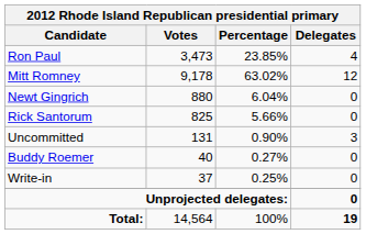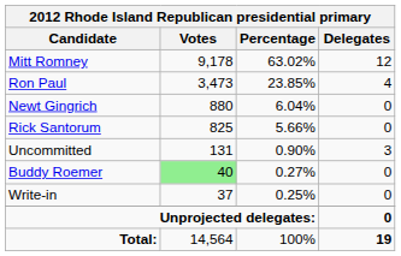 <table class="wikitable" style="font-size:95%;">
 <tr>
 <th colspan="4">2012 Rhode Island Republican presidential primary</th>
 </tr>
 <tr>
 <th rowspan="1" width="160px">Candidate</th>
 <th rowspan="1" width="75px">Votes</th>
 <th rowspan="1" width="75px">Percentage</th>
 <th rowspan="1" width="75px">Delegates</th>
 </tr>
+<tr align="right" >
+<td align="left"> <a href='#'>Mitt Romney</a></td>
+<td>9,178</td>
+<td>63.02%</td>
+<td>12</td>
+</tr>
 <tr align="right">
 <td align="left"><a href='#'>Ron Paul</a></td>
 <td>3,473</td>
 <td>23.85%</td>
 <td>4</td>
-</tr>
-<tr align="right" >
-<td align="left"> <a href='#'>Mitt Romney</a></td>
-<td>9,178</td>
-<td>63.02%</td>
-<td>12</td>
 </tr>
 <tr align="right">
 <td align="left"><a href='#'>Newt Gingrich</a></td>
 <td>880</td>
 <td>6.04%</td>
 <td>0</td>
 </tr>
 <tr align="right">
 <td align="left"><a href='#'>Rick Santorum</a></td>
 <td>825</td>
 <td>5.66%</td>
 <td>0</td>
 </tr>
 <tr align="right">
 <td align="left">Uncommitted</td>
 <td>131</td>
 <td>0.90%</td>
 <td>3</td>
 </tr>
 <tr align="right">
 <td align="left"><a href='#'>Buddy Roemer</a></td>
-<td>40</td>
+<td style="background: lightgreen;">40</td>
 <td>0.27%</td>
 <td>0</td>
 </tr>
 <tr align="right">
 <td align="left">Write-in</td>
 <td>37</td>
 <td>0.25%</td>
 <td>0</td>
 </tr>
 <tr>
 </tr>
 <tr align="right">
 <td colspan="3"><strong>Unprojected delegates:</strong></td>
 <td><strong>0</strong></td>
 </tr>
 <tr align="right">
 <td><strong>Total:</strong></td>
 <td>14,564</td>
 <td>100%</td>
 <td><strong>19</strong></td>
 </tr>
 </table>
